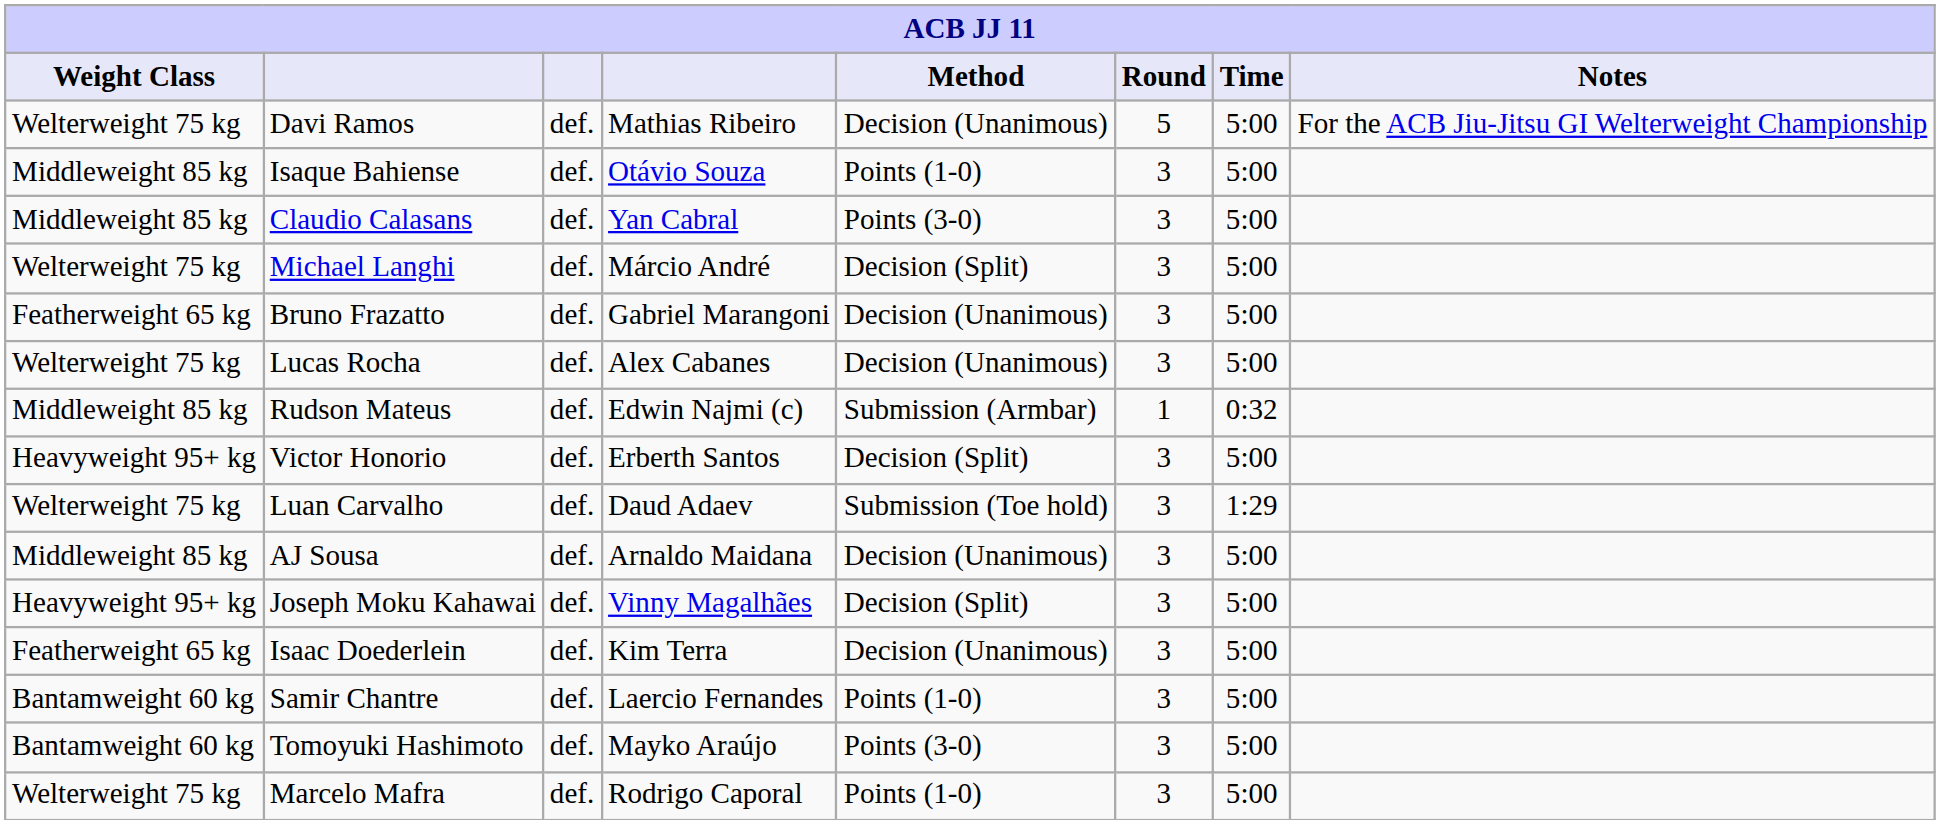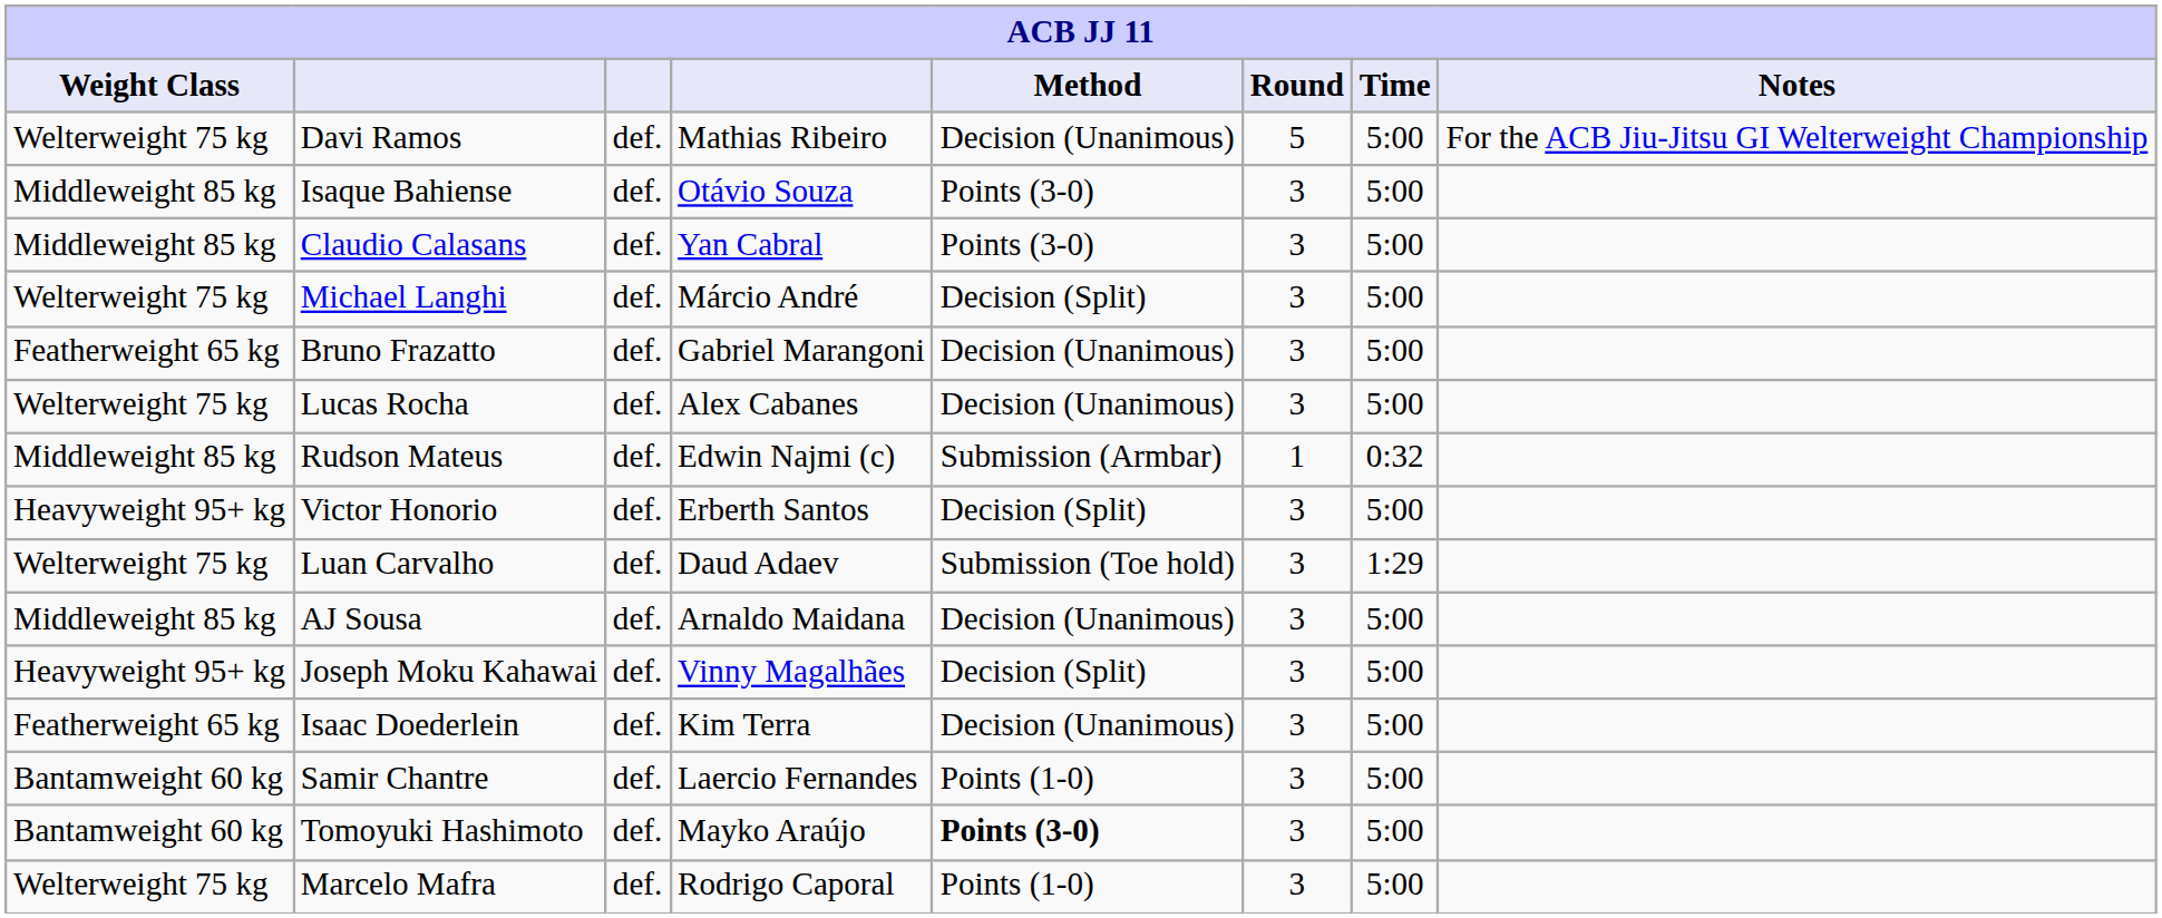 <table class="wikitable" style="font-size: 80%;">
 <tr>
 <th colspan="8" style="background-color: #ccf; color: #000080; text-align: center;"><strong>ACB JJ 11</strong></th>
 </tr>
 <tr>
 <th colspan="1" style="background-color: #E6E8FA; color: #000000; text-align: center;">Weight Class</th>
 <th colspan="1" style="background-color: #E6E8FA; color: #000000; text-align: center;"></th>
 <th colspan="1" style="background-color: #E6E8FA; color: #000000; text-align: center;"></th>
 <th colspan="1" style="background-color: #E6E8FA; color: #000000; text-align: center;"></th>
 <th colspan="1" style="background-color: #E6E8FA; color: #000000; text-align: center;">Method</th>
 <th colspan="1" style="background-color: #E6E8FA; color: #000000; text-align: center;">Round</th>
 <th colspan="1" style="background-color: #E6E8FA; color: #000000; text-align: center;">Time</th>
 <th colspan="1" style="background-color: #E6E8FA; color: #000000; text-align: center;">Notes</th>
 </tr>
 <tr>
 <td>Welterweight 75 kg</td>
 <td> Davi Ramos</td>
 <td align=center>def.</td>
 <td> Mathias Ribeiro</td>
 <td>Decision (Unanimous)</td>
 <td align=center>5</td>
 <td align=center>5:00</td>
 <td>For the <a href='#'>ACB Jiu-Jitsu GI Welterweight Championship</a></td>
 </tr>
 <tr>
 <td>Middleweight 85 kg</td>
 <td> Isaque Bahiense</td>
 <td align=center>def.</td>
 <td> <a href='#'>Otávio Souza</a></td>
-<td>Points (1-0)</td>
+<td>Points (3-0)</td>
 <td align=center>3</td>
 <td align=center>5:00</td>
 <td></td>
 </tr>
 <tr>
 <td>Middleweight 85 kg</td>
 <td> <a href='#'>Claudio Calasans</a></td>
 <td align=center>def.</td>
 <td> <a href='#'>Yan Cabral</a></td>
 <td>Points (3-0)</td>
 <td align=center>3</td>
 <td align=center>5:00</td>
 <td></td>
 </tr>
 <tr>
 <td>Welterweight 75 kg</td>
 <td> <a href='#'>Michael Langhi</a></td>
 <td align=center>def.</td>
 <td> Márcio André</td>
 <td>Decision (Split)</td>
 <td align=center>3</td>
 <td align=center>5:00</td>
 <td></td>
 </tr>
 <tr>
 <td>Featherweight 65 kg</td>
 <td> Bruno Frazatto</td>
 <td align=center>def.</td>
 <td> Gabriel Marangoni</td>
 <td>Decision (Unanimous)</td>
 <td align=center>3</td>
 <td align=center>5:00</td>
 <td></td>
 </tr>
 <tr>
 <td>Welterweight 75 kg</td>
 <td> Lucas Rocha</td>
 <td align=center>def.</td>
 <td> Alex Cabanes</td>
 <td>Decision (Unanimous)</td>
 <td align=center>3</td>
 <td align=center>5:00</td>
 <td></td>
 </tr>
 <tr>
 <td>Middleweight 85 kg</td>
 <td> Rudson Mateus</td>
 <td align=center>def.</td>
 <td> Edwin Najmi (c)</td>
 <td>Submission (Armbar)</td>
 <td align=center>1</td>
 <td align=center>0:32</td>
 <td></td>
 </tr>
 <tr>
 <td>Heavyweight 95+ kg</td>
 <td> Victor Honorio</td>
 <td align=center>def.</td>
 <td> Erberth Santos</td>
 <td>Decision (Split)</td>
 <td align=center>3</td>
 <td align=center>5:00</td>
 <td></td>
 </tr>
 <tr>
 <td>Welterweight 75 kg</td>
 <td> Luan Carvalho</td>
 <td align=center>def.</td>
 <td> Daud Adaev</td>
 <td>Submission (Toe hold)</td>
 <td align=center>3</td>
 <td align=center>1:29</td>
 <td></td>
 </tr>
 <tr>
 <td>Middleweight 85 kg</td>
 <td> AJ Sousa</td>
 <td align=center>def.</td>
 <td> Arnaldo Maidana</td>
 <td>Decision (Unanimous)</td>
 <td align=center>3</td>
 <td align=center>5:00</td>
 <td></td>
 </tr>
 <tr>
 <td>Heavyweight 95+ kg</td>
 <td> Joseph Moku Kahawai</td>
 <td align=center>def.</td>
 <td> <a href='#'>Vinny Magalhães</a></td>
 <td>Decision (Split)</td>
 <td align=center>3</td>
 <td align=center>5:00</td>
 <td></td>
 </tr>
 <tr>
 <td>Featherweight 65 kg</td>
 <td> Isaac Doederlein</td>
 <td align=center>def.</td>
 <td> Kim Terra</td>
 <td>Decision (Unanimous)</td>
 <td align=center>3</td>
 <td align=center>5:00</td>
 <td></td>
 </tr>
 <tr>
 <td>Bantamweight 60 kg</td>
 <td> Samir Chantre</td>
 <td align=center>def.</td>
 <td> Laercio Fernandes</td>
 <td>Points (1-0)</td>
 <td align=center>3</td>
 <td align=center>5:00</td>
 <td></td>
 </tr>
 <tr>
 <td>Bantamweight 60 kg</td>
 <td> Tomoyuki Hashimoto</td>
 <td align=center>def.</td>
 <td> Mayko Araújo</td>
-<td>Points (3-0)</td>
+<td><strong>Points (3-0)</strong></td>
 <td align=center>3</td>
 <td align=center>5:00</td>
 <td></td>
 </tr>
 <tr>
 <td>Welterweight 75 kg</td>
 <td> Marcelo Mafra</td>
 <td align=center>def.</td>
 <td> Rodrigo Caporal</td>
 <td>Points (1-0)</td>
 <td align=center>3</td>
 <td align=center>5:00</td>
 <td></td>
 </tr>
 </table>
